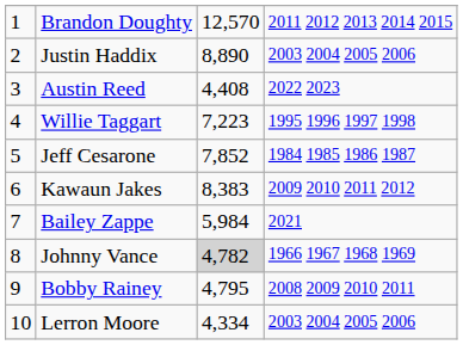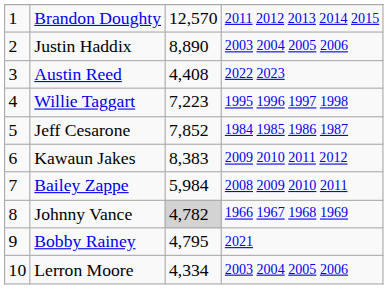 <table class="wikitable">
 <tr>
 </tr>
 <tr>
 <td>1</td>
 <td><a href='#'>Brandon Doughty</a></td>
 <td><abbr>12,570</abbr></td>
 <td style="font-size:80%;"><a href='#'>2011</a> <a href='#'>2012</a> <a href='#'>2013</a> <a href='#'>2014</a> <a href='#'>2015</a></td>
 </tr>
 <tr>
 <td>2</td>
 <td>Justin Haddix</td>
 <td><abbr>8,890</abbr></td>
 <td style="font-size:80%;"><a href='#'>2003</a> <a href='#'>2004</a> <a href='#'>2005</a> <a href='#'>2006</a></td>
 </tr>
 <tr>
 <td>3</td>
 <td><a href='#'>Austin Reed</a></td>
 <td><abbr>4,408</abbr></td>
 <td style="font-size:80%;"><a href='#'>2022</a> <a href='#'>2023</a></td>
 </tr>
 <tr>
 <td>4</td>
 <td><a href='#'>Willie Taggart</a></td>
 <td><abbr>7,223</abbr></td>
 <td style="font-size:80%;"><a href='#'>1995</a> <a href='#'>1996</a> <a href='#'>1997</a> <a href='#'>1998</a></td>
 </tr>
 <tr>
 <td>5</td>
 <td>Jeff Cesarone</td>
 <td><abbr>7,852</abbr></td>
 <td style="font-size:80%;"><a href='#'>1984</a> <a href='#'>1985</a> <a href='#'>1986</a> <a href='#'>1987</a></td>
 </tr>
 <tr>
 <td>6</td>
 <td>Kawaun Jakes</td>
 <td><abbr>8,383</abbr></td>
 <td style="font-size:80%;"><a href='#'>2009</a> <a href='#'>2010</a> <a href='#'>2011</a> <a href='#'>2012</a></td>
 </tr>
 <tr>
 <td>7</td>
 <td><a href='#'>Bailey Zappe</a></td>
 <td><abbr>5,984</abbr></td>
-<td style="font-size:80%;"><a href='#'>2021</a></td>
+<td style="font-size:80%;"><a href='#'>2008</a> <a href='#'>2009</a> <a href='#'>2010</a> <a href='#'>2011</a></td>
 </tr>
 <tr>
 <td>8</td>
 <td>Johnny Vance</td>
 <td style="background: lightgrey;"><abbr>4,782</abbr></td>
 <td style="font-size:80%;"><a href='#'>1966</a> <a href='#'>1967</a> <a href='#'>1968</a> <a href='#'>1969</a></td>
 </tr>
 <tr>
 <td>9</td>
 <td><a href='#'>Bobby Rainey</a></td>
 <td><abbr>4,795</abbr></td>
-<td style="font-size:80%;"><a href='#'>2008</a> <a href='#'>2009</a> <a href='#'>2010</a> <a href='#'>2011</a></td>
+<td style="font-size:80%;"><a href='#'>2021</a></td>
 </tr>
 <tr>
 <td>10</td>
 <td>Lerron Moore</td>
 <td><abbr>4,334</abbr></td>
 <td style="font-size:80%;"><a href='#'>2003</a> <a href='#'>2004</a> <a href='#'>2005</a> <a href='#'>2006</a></td>
 </tr>
 </table>
